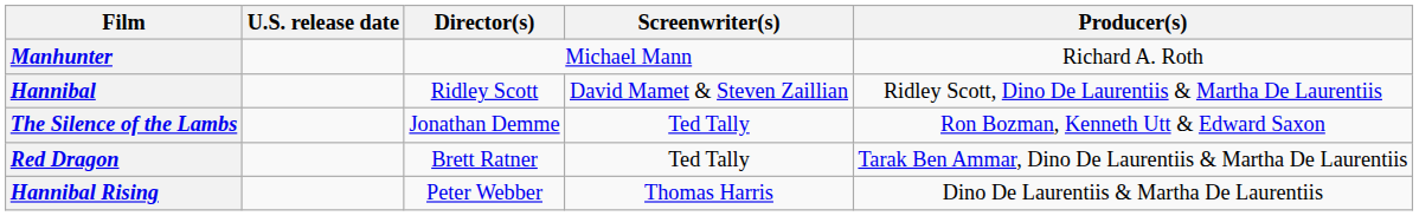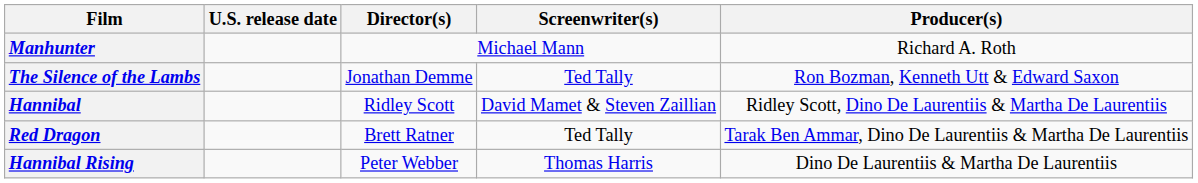 <table class="wikitable plainrowheaders" style="text-align:center">
 <tr>
 <th scope="col">Film</th>
 <th scope="col">U.S. release date</th>
 <th scope="col">Director(s)</th>
 <th scope="col">Screenwriter(s)</th>
 <th scope="col">Producer(s)</th>
 </tr>
 <tr>
 <th scope="row" style="text-align:left"><em><a href='#'>Manhunter</a></em></th>
 <td style="text-align:left"></td>
 <td colspan="2"><a href='#'>Michael Mann</a></td>
 <td>Richard A. Roth</td>
 </tr>
 <tr>
+<th scope="row" style="text-align:left"><em><a href='#'>The Silence of the Lambs</a></em></th>
+<td style="text-align:left"></td>
+<td><a href='#'>Jonathan Demme</a></td>
+<td><a href='#'>Ted Tally</a></td>
+<td><a href='#'>Ron Bozman</a>, <a href='#'>Kenneth Utt</a> & <a href='#'>Edward Saxon</a></td>
+</tr>
+<tr>
 <th scope="row" style="text-align:left"><em><a href='#'>Hannibal</a></em></th>
 <td style="text-align:left"></td>
 <td><a href='#'>Ridley Scott</a></td>
 <td><a href='#'>David Mamet</a> & <a href='#'>Steven Zaillian</a></td>
 <td>Ridley Scott, <a href='#'>Dino De Laurentiis</a> & <a href='#'>Martha De Laurentiis</a></td>
-</tr>
-<tr>
-<th scope="row" style="text-align:left"><em><a href='#'>The Silence of the Lambs</a></em></th>
-<td style="text-align:left"></td>
-<td><a href='#'>Jonathan Demme</a></td>
-<td><a href='#'>Ted Tally</a></td>
-<td><a href='#'>Ron Bozman</a>, <a href='#'>Kenneth Utt</a> & <a href='#'>Edward Saxon</a></td>
 </tr>
 <tr>
 <th scope="row" style="text-align:left"><em><a href='#'>Red Dragon</a></em></th>
 <td style="text-align:left"></td>
 <td><a href='#'>Brett Ratner</a></td>
 <td>Ted Tally</td>
 <td><a href='#'>Tarak Ben Ammar</a>, Dino De Laurentiis & Martha De Laurentiis</td>
 </tr>
 <tr>
 <th scope="row" style="text-align:left"><em><a href='#'>Hannibal Rising</a></em></th>
 <td style="text-align:left"></td>
 <td><a href='#'>Peter Webber</a></td>
 <td><a href='#'>Thomas Harris</a></td>
 <td>Dino De Laurentiis & Martha De Laurentiis</td>
 </tr>
 </table>
